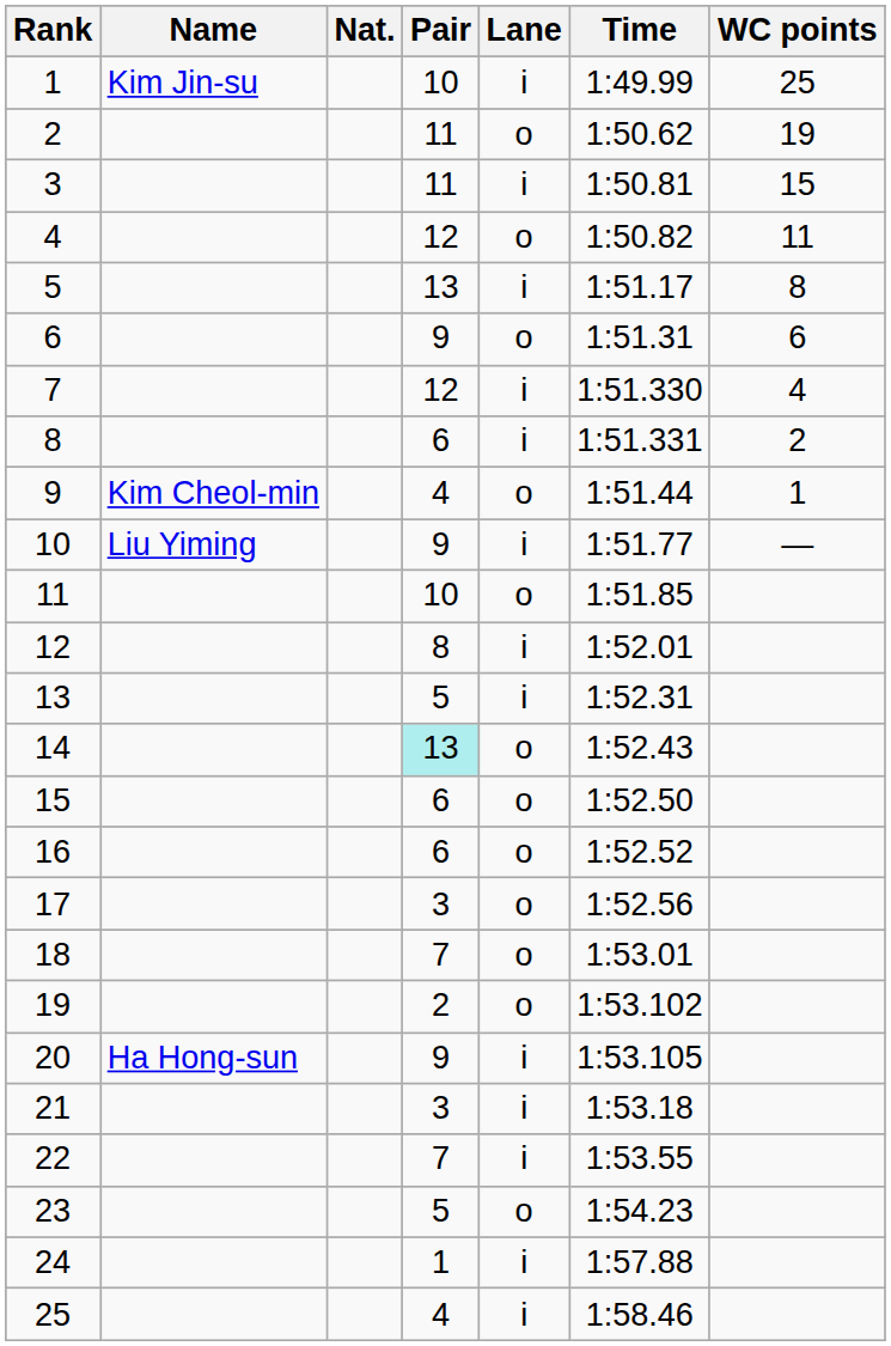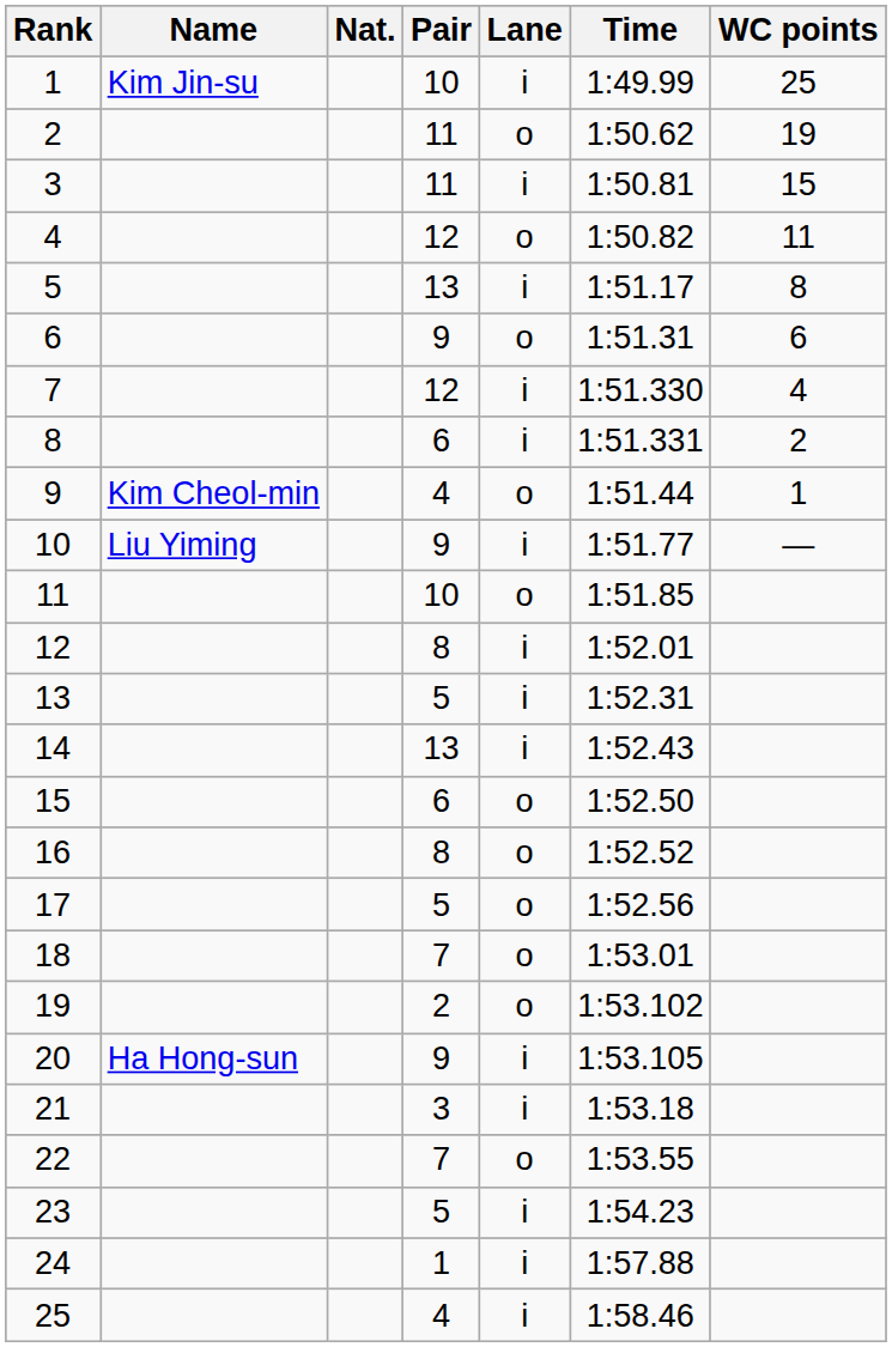 <table class="wikitable sortable" style="text-align:center">
 <tr>
 <th>Rank</th>
 <th>Name</th>
 <th>Nat.</th>
 <th>Pair</th>
 <th>Lane</th>
 <th>Time</th>
 <th>WC points</th>
 </tr>
 <tr>
 <td>1</td>
 <td align=left><a href='#'>Kim Jin-su</a></td>
 <td></td>
 <td>10</td>
 <td>i</td>
 <td>1:49.99</td>
 <td>25</td>
 </tr>
 <tr>
 <td>2</td>
 <td align=left></td>
 <td></td>
 <td>11</td>
 <td>o</td>
 <td>1:50.62</td>
 <td>19</td>
 </tr>
 <tr>
 <td>3</td>
 <td align=left></td>
 <td></td>
 <td>11</td>
 <td>i</td>
 <td>1:50.81</td>
 <td>15</td>
 </tr>
 <tr>
 <td>4</td>
 <td align=left></td>
 <td></td>
 <td>12</td>
 <td>o</td>
 <td>1:50.82</td>
 <td>11</td>
 </tr>
 <tr>
 <td>5</td>
 <td align=left></td>
 <td></td>
 <td>13</td>
 <td>i</td>
 <td>1:51.17</td>
 <td>8</td>
 </tr>
 <tr>
 <td>6</td>
 <td align=left></td>
 <td></td>
 <td>9</td>
 <td>o</td>
 <td>1:51.31</td>
 <td>6</td>
 </tr>
 <tr>
 <td>7</td>
 <td align=left></td>
 <td></td>
 <td>12</td>
 <td>i</td>
 <td>1:51.330</td>
 <td>4</td>
 </tr>
 <tr>
 <td>8</td>
 <td align=left></td>
 <td></td>
 <td>6</td>
 <td>i</td>
 <td>1:51.331</td>
 <td>2</td>
 </tr>
 <tr>
 <td>9</td>
 <td align=left><a href='#'>Kim Cheol-min</a></td>
 <td></td>
 <td>4</td>
 <td>o</td>
 <td>1:51.44</td>
 <td>1</td>
 </tr>
 <tr>
 <td>10</td>
 <td align=left><a href='#'>Liu Yiming</a></td>
 <td></td>
 <td>9</td>
 <td>i</td>
 <td>1:51.77</td>
 <td>—</td>
 </tr>
 <tr>
 <td>11</td>
 <td align=left></td>
 <td></td>
 <td>10</td>
 <td>o</td>
 <td>1:51.85</td>
 <td></td>
 </tr>
 <tr>
 <td>12</td>
 <td align=left></td>
 <td></td>
 <td>8</td>
 <td>i</td>
 <td>1:52.01</td>
 <td></td>
 </tr>
 <tr>
 <td>13</td>
 <td align=left></td>
 <td></td>
 <td>5</td>
 <td>i</td>
 <td>1:52.31</td>
 <td></td>
 </tr>
 <tr>
 <td>14</td>
 <td align=left></td>
 <td></td>
-<td style="background: paleturquoise;">13</td>
-<td>o</td>
+<td>13</td>
+<td>i</td>
 <td>1:52.43</td>
 <td></td>
 </tr>
 <tr>
 <td>15</td>
 <td align=left></td>
 <td></td>
 <td>6</td>
 <td>o</td>
 <td>1:52.50</td>
 <td></td>
 </tr>
 <tr>
 <td>16</td>
 <td align=left></td>
 <td></td>
-<td>6</td>
+<td>8</td>
 <td>o</td>
 <td>1:52.52</td>
 <td></td>
 </tr>
 <tr>
 <td>17</td>
 <td align=left></td>
 <td></td>
-<td>3</td>
+<td>5</td>
 <td>o</td>
 <td>1:52.56</td>
 <td></td>
 </tr>
 <tr>
 <td>18</td>
 <td align=left></td>
 <td></td>
 <td>7</td>
 <td>o</td>
 <td>1:53.01</td>
 <td></td>
 </tr>
 <tr>
 <td>19</td>
 <td align=left></td>
 <td></td>
 <td>2</td>
 <td>o</td>
 <td>1:53.102</td>
 <td></td>
 </tr>
 <tr>
 <td>20</td>
 <td align=left><a href='#'>Ha Hong-sun</a></td>
 <td></td>
 <td>9</td>
 <td>i</td>
 <td>1:53.105</td>
 <td></td>
 </tr>
 <tr>
 <td>21</td>
 <td align=left></td>
 <td></td>
 <td>3</td>
 <td>i</td>
 <td>1:53.18</td>
 <td></td>
 </tr>
 <tr>
 <td>22</td>
 <td align=left></td>
 <td></td>
 <td>7</td>
-<td>i</td>
+<td>o</td>
 <td>1:53.55</td>
 <td></td>
 </tr>
 <tr>
 <td>23</td>
 <td align=left></td>
 <td></td>
 <td>5</td>
-<td>o</td>
+<td>i</td>
 <td>1:54.23</td>
 <td></td>
 </tr>
 <tr>
 <td>24</td>
 <td align=left></td>
 <td></td>
 <td>1</td>
 <td>i</td>
 <td>1:57.88</td>
 <td></td>
 </tr>
 <tr>
 <td>25</td>
 <td align=left></td>
 <td></td>
 <td>4</td>
 <td>i</td>
 <td>1:58.46</td>
 <td></td>
 </tr>
 </table>
